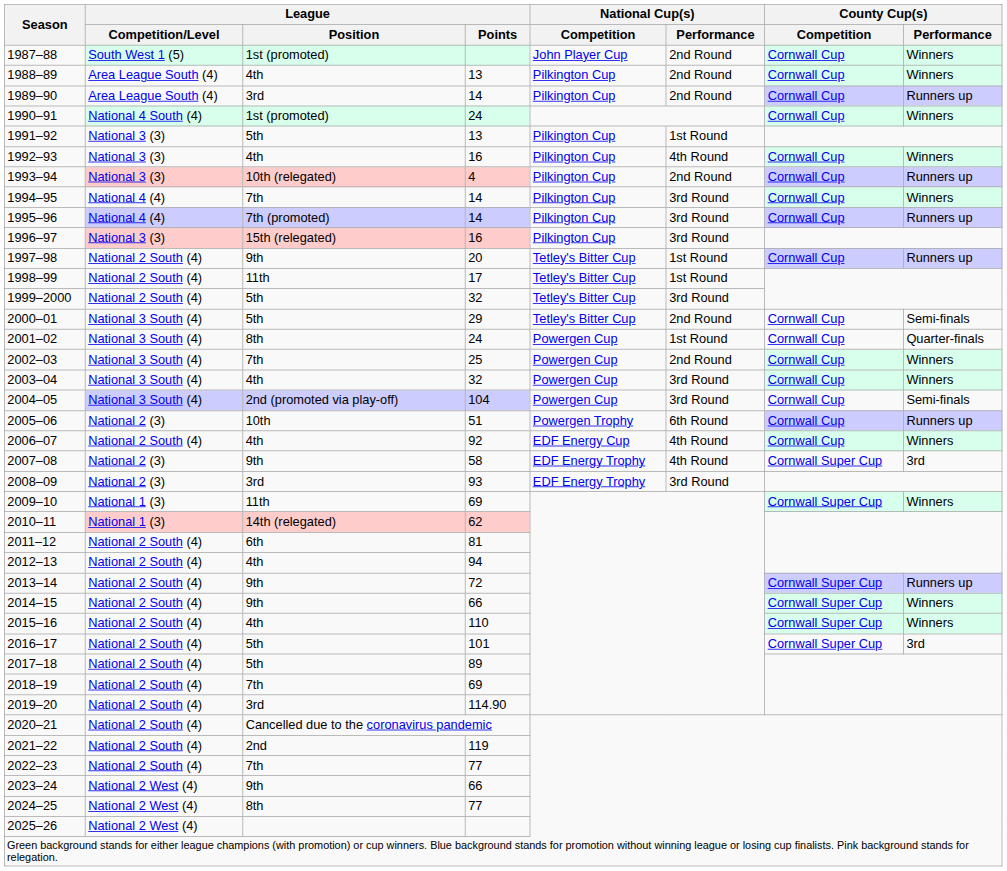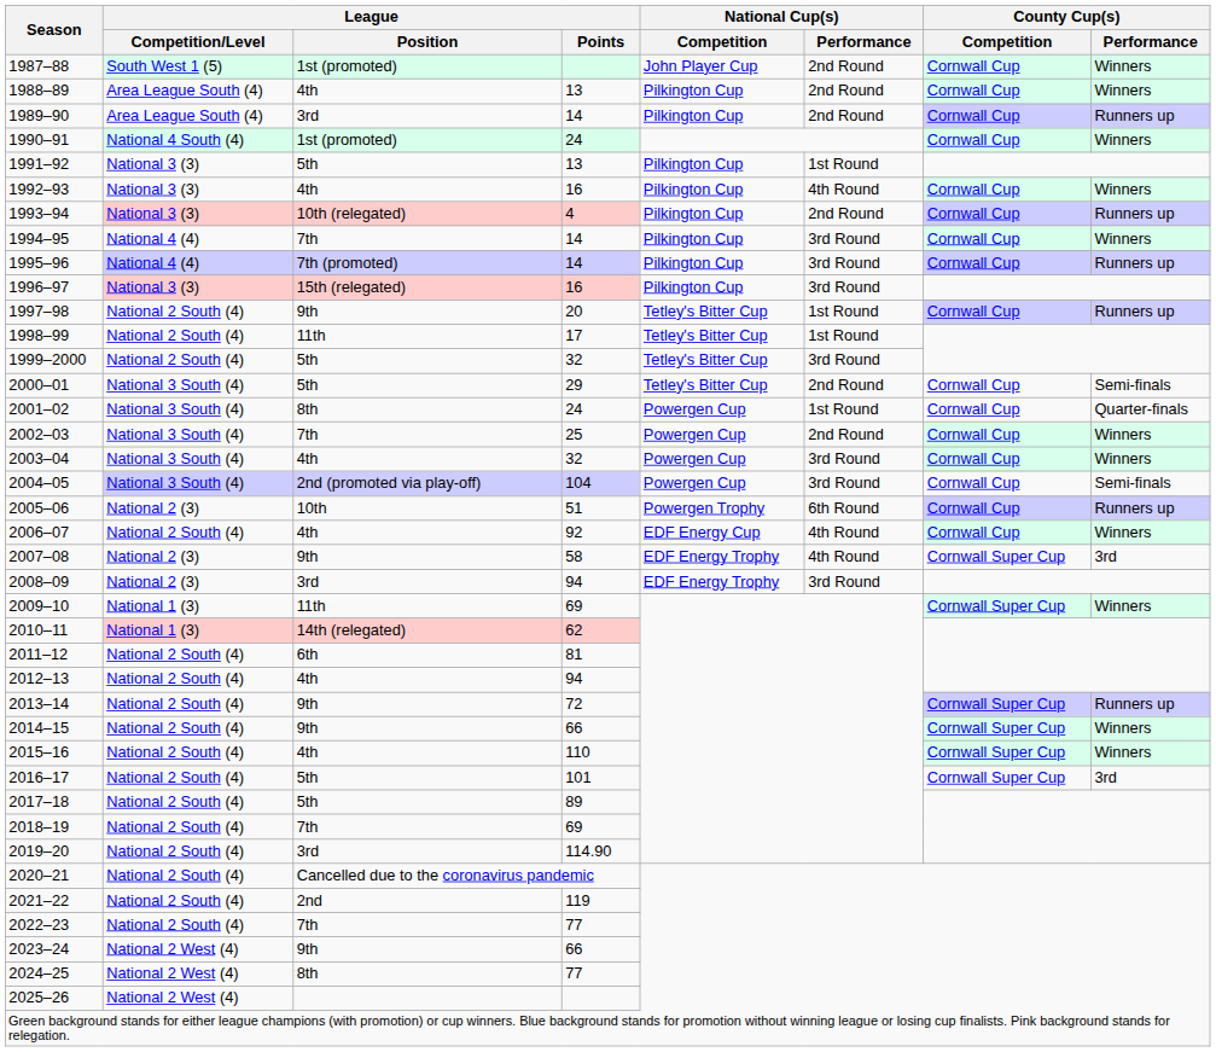 <table class="wikitable">
 <tr>
 <th rowspan="2">Season</th>
 <th colspan="3">League</th>
 <th colspan="2">National Cup(s)</th>
 <th colspan="2">County Cup(s)</th>
 </tr>
 <tr>
 <th>Competition/Level</th>
 <th>Position</th>
 <th>Points</th>
 <th>Competition</th>
 <th>Performance</th>
 <th>Competition</th>
 <th>Performance</th>
 </tr>
 <tr>
 <td>1987–88</td>
 <td style="background: #d8ffeb"><a href='#'>South West 1</a> (5)</td>
 <td style="background: #d8ffeb">1st (promoted)</td>
 <td style="background: #d8ffeb"></td>
 <td><a href='#'>John Player Cup</a></td>
 <td>2nd Round</td>
 <td style="background: #d8ffeb"><a href='#'>Cornwall Cup</a></td>
 <td style="background: #d8ffeb">Winners</td>
 </tr>
 <tr>
 <td>1988–89</td>
 <td><a href='#'>Area League South</a> (4)</td>
 <td>4th</td>
 <td>13</td>
 <td><a href='#'>Pilkington Cup</a></td>
 <td>2nd Round</td>
 <td style="background: #d8ffeb"><a href='#'>Cornwall Cup</a></td>
 <td style="background: #d8ffeb">Winners</td>
 </tr>
 <tr>
 <td>1989–90</td>
 <td><a href='#'>Area League South</a> (4)</td>
 <td>3rd</td>
 <td>14</td>
 <td><a href='#'>Pilkington Cup</a></td>
 <td>2nd Round</td>
 <td style="background: #ccccff"><a href='#'>Cornwall Cup</a></td>
 <td style="background: #ccccff">Runners up</td>
 </tr>
 <tr>
 <td>1990–91</td>
 <td style="background: #d8ffeb"><a href='#'>National 4 South</a> (4)</td>
 <td style="background: #d8ffeb">1st (promoted)</td>
 <td style="background: #d8ffeb">24</td>
 <td colspan=2></td>
 <td style="background: #d8ffeb"><a href='#'>Cornwall Cup</a></td>
 <td style="background: #d8ffeb">Winners</td>
 </tr>
 <tr>
 <td>1991–92</td>
 <td><a href='#'>National 3</a> (3)</td>
 <td>5th</td>
 <td>13</td>
 <td><a href='#'>Pilkington Cup</a></td>
 <td>1st Round</td>
 </tr>
 <tr>
 <td>1992–93</td>
 <td><a href='#'>National 3</a> (3)</td>
 <td>4th</td>
 <td>16</td>
 <td><a href='#'>Pilkington Cup</a></td>
 <td>4th Round</td>
 <td style="background: #d8ffeb"><a href='#'>Cornwall Cup</a></td>
 <td style="background: #d8ffeb">Winners</td>
 </tr>
 <tr>
 <td>1993–94</td>
 <td style="background: #ffcccc"><a href='#'>National 3</a> (3)</td>
 <td style="background: #ffcccc">10th (relegated)</td>
 <td style="background: #ffcccc">4</td>
 <td><a href='#'>Pilkington Cup</a></td>
 <td>2nd Round</td>
 <td style="background: #ccccff"><a href='#'>Cornwall Cup</a></td>
 <td style="background: #ccccff">Runners up</td>
 </tr>
 <tr>
 <td>1994–95</td>
 <td><a href='#'>National 4</a> (4)</td>
 <td>7th</td>
 <td>14</td>
 <td><a href='#'>Pilkington Cup</a></td>
 <td>3rd Round</td>
 <td style="background: #d8ffeb"><a href='#'>Cornwall Cup</a></td>
 <td style="background: #d8ffeb">Winners</td>
 </tr>
 <tr>
 <td>1995–96</td>
 <td style="background: #ccccff"><a href='#'>National 4</a> (4)</td>
 <td style="background: #ccccff">7th (promoted)</td>
 <td style="background: #ccccff">14</td>
 <td><a href='#'>Pilkington Cup</a></td>
 <td>3rd Round</td>
 <td style="background: #ccccff"><a href='#'>Cornwall Cup</a></td>
 <td style="background: #ccccff">Runners up</td>
 </tr>
 <tr>
 <td>1996–97</td>
 <td style="background: #ffcccc"><a href='#'>National 3</a> (3)</td>
 <td style="background: #ffcccc">15th (relegated)</td>
 <td style="background: #ffcccc">16</td>
 <td><a href='#'>Pilkington Cup</a></td>
 <td>3rd Round</td>
 </tr>
 <tr>
 <td>1997–98</td>
 <td><a href='#'>National 2 South</a> (4)</td>
 <td>9th</td>
 <td>20</td>
 <td><a href='#'>Tetley's Bitter Cup</a></td>
 <td>1st Round</td>
 <td style="background: #ccccff"><a href='#'>Cornwall Cup</a></td>
 <td style="background: #ccccff">Runners up</td>
 </tr>
 <tr>
 <td>1998–99</td>
 <td><a href='#'>National 2 South</a> (4)</td>
 <td>11th</td>
 <td>17</td>
 <td><a href='#'>Tetley's Bitter Cup</a></td>
 <td>1st Round</td>
 </tr>
 <tr>
 <td>1999–2000</td>
 <td><a href='#'>National 2 South</a> (4)</td>
 <td>5th</td>
 <td>32</td>
 <td><a href='#'>Tetley's Bitter Cup</a></td>
 <td>3rd Round</td>
 </tr>
 <tr>
 <td>2000–01</td>
 <td><a href='#'>National 3 South</a> (4)</td>
 <td>5th</td>
 <td>29</td>
 <td><a href='#'>Tetley's Bitter Cup</a></td>
 <td>2nd Round</td>
 <td><a href='#'>Cornwall Cup</a></td>
 <td>Semi-finals</td>
 </tr>
 <tr>
 <td>2001–02</td>
 <td><a href='#'>National 3 South</a> (4)</td>
 <td>8th</td>
 <td>24</td>
 <td><a href='#'>Powergen Cup</a></td>
 <td>1st Round</td>
 <td><a href='#'>Cornwall Cup</a></td>
 <td>Quarter-finals</td>
 </tr>
 <tr>
 <td>2002–03</td>
 <td><a href='#'>National 3 South</a> (4)</td>
 <td>7th</td>
 <td>25</td>
 <td><a href='#'>Powergen Cup</a></td>
 <td>2nd Round</td>
 <td style="background: #d8ffeb"><a href='#'>Cornwall Cup</a></td>
 <td style="background: #d8ffeb">Winners</td>
 </tr>
 <tr>
 <td>2003–04</td>
 <td><a href='#'>National 3 South</a> (4)</td>
 <td>4th</td>
 <td>32</td>
 <td><a href='#'>Powergen Cup</a></td>
 <td>3rd Round</td>
 <td style="background: #d8ffeb"><a href='#'>Cornwall Cup</a></td>
 <td style="background: #d8ffeb">Winners</td>
 </tr>
 <tr>
 <td>2004–05</td>
 <td style="background: #ccccff"><a href='#'>National 3 South</a> (4)</td>
 <td style="background: #ccccff">2nd (promoted via play-off)</td>
 <td style="background: #ccccff">104</td>
 <td><a href='#'>Powergen Cup</a></td>
 <td>3rd Round</td>
 <td><a href='#'>Cornwall Cup</a></td>
 <td>Semi-finals</td>
 </tr>
 <tr>
 <td>2005–06</td>
 <td><a href='#'>National 2</a> (3)</td>
 <td>10th</td>
 <td>51</td>
 <td><a href='#'>Powergen Trophy</a></td>
 <td>6th Round</td>
 <td style="background: #ccccff"><a href='#'>Cornwall Cup</a></td>
 <td style="background: #ccccff">Runners up</td>
 </tr>
 <tr>
 <td>2006–07</td>
 <td><a href='#'>National 2 South</a> (4)</td>
 <td>4th</td>
 <td>92</td>
 <td><a href='#'>EDF Energy Cup</a></td>
 <td>4th Round</td>
 <td style="background: #d8ffeb"><a href='#'>Cornwall Cup</a></td>
 <td style="background: #d8ffeb">Winners</td>
 </tr>
 <tr>
 <td>2007–08</td>
 <td><a href='#'>National 2</a> (3)</td>
 <td>9th</td>
 <td>58</td>
 <td><a href='#'>EDF Energy Trophy</a></td>
 <td>4th Round</td>
 <td><a href='#'>Cornwall Super Cup</a></td>
 <td>3rd</td>
 </tr>
 <tr>
 <td>2008–09</td>
 <td><a href='#'>National 2</a> (3)</td>
 <td>3rd</td>
-<td>93</td>
+<td>94</td>
 <td><a href='#'>EDF Energy Trophy</a></td>
 <td>3rd Round</td>
 <td colspan=2></td>
 </tr>
 <tr>
 <td>2009–10</td>
 <td><a href='#'>National 1</a> (3)</td>
 <td>11th</td>
 <td>69</td>
 <td rowspan=11 colspan=2></td>
 <td style="background: #d8ffeb"><a href='#'>Cornwall Super Cup</a></td>
 <td style="background: #d8ffeb">Winners</td>
 </tr>
 <tr>
 <td>2010–11</td>
 <td style="background: #ffcccc"><a href='#'>National 1</a> (3)</td>
 <td style="background: #ffcccc">14th (relegated)</td>
 <td style="background: #ffcccc">62</td>
 <td rowspan=3 colspan=2></td>
 </tr>
 <tr>
 <td>2011–12</td>
 <td><a href='#'>National 2 South</a> (4)</td>
 <td>6th</td>
 <td>81</td>
 </tr>
 <tr>
 <td>2012–13</td>
 <td><a href='#'>National 2 South</a> (4)</td>
 <td>4th</td>
 <td>94</td>
 </tr>
 <tr>
 <td>2013–14</td>
 <td><a href='#'>National 2 South</a> (4)</td>
 <td>9th</td>
 <td>72</td>
 <td style="background: #ccccff"><a href='#'>Cornwall Super Cup</a></td>
 <td style="background: #ccccff">Runners up</td>
 </tr>
 <tr>
 <td>2014–15</td>
 <td><a href='#'>National 2 South</a> (4)</td>
 <td>9th</td>
 <td>66</td>
 <td style="background: #d8ffeb"><a href='#'>Cornwall Super Cup</a></td>
 <td style="background: #d8ffeb">Winners</td>
 </tr>
 <tr>
 <td>2015–16</td>
 <td><a href='#'>National 2 South</a> (4)</td>
 <td>4th</td>
 <td>110</td>
 <td style="background: #d8ffeb"><a href='#'>Cornwall Super Cup</a></td>
 <td style="background: #d8ffeb">Winners</td>
 </tr>
 <tr>
 <td>2016–17</td>
 <td><a href='#'>National 2 South</a> (4)</td>
 <td>5th</td>
 <td>101</td>
 <td><a href='#'>Cornwall Super Cup</a></td>
 <td>3rd</td>
 </tr>
 <tr>
 <td>2017–18</td>
 <td><a href='#'>National 2 South</a> (4)</td>
 <td>5th</td>
 <td>89</td>
 <td rowspan=3 colspan=2></td>
 </tr>
 <tr>
 <td>2018–19</td>
 <td><a href='#'>National 2 South</a> (4)</td>
 <td>7th</td>
 <td>69</td>
 </tr>
 <tr>
 <td>2019–20</td>
 <td><a href='#'>National 2 South</a> (4)</td>
 <td>3rd</td>
 <td>114.90</td>
 </tr>
 <tr>
 <td>2020–21</td>
 <td><a href='#'>National 2 South</a> (4)</td>
 <td Colspan=2>Cancelled due to the <a href='#'>coronavirus pandemic</a></td>
 </tr>
 <tr>
 <td>2021–22</td>
 <td><a href='#'>National 2 South</a> (4)</td>
 <td>2nd</td>
 <td>119</td>
 </tr>
 <tr>
 <td>2022–23</td>
 <td><a href='#'>National 2 South</a> (4)</td>
 <td>7th</td>
 <td>77</td>
 </tr>
 <tr>
 <td>2023–24</td>
 <td><a href='#'>National 2 West</a> (4)</td>
 <td>9th</td>
 <td>66</td>
 </tr>
 <tr>
 <td>2024–25</td>
 <td><a href='#'>National 2 West</a> (4)</td>
 <td>8th</td>
 <td>77</td>
 </tr>
 <tr>
 <td>2025–26</td>
 <td><a href='#'>National 2 West</a> (4)</td>
 <td></td>
 <td></td>
 </tr>
 <tr>
 <td colspan="15" style="border:0px;font-size:85%;"><span>Green background</span> stands for either league champions (with promotion) or cup winners. <span>Blue background</span> stands for promotion without winning league or losing cup finalists. <span>Pink background</span> stands for relegation.<br></td>
 </tr>
 </table>
